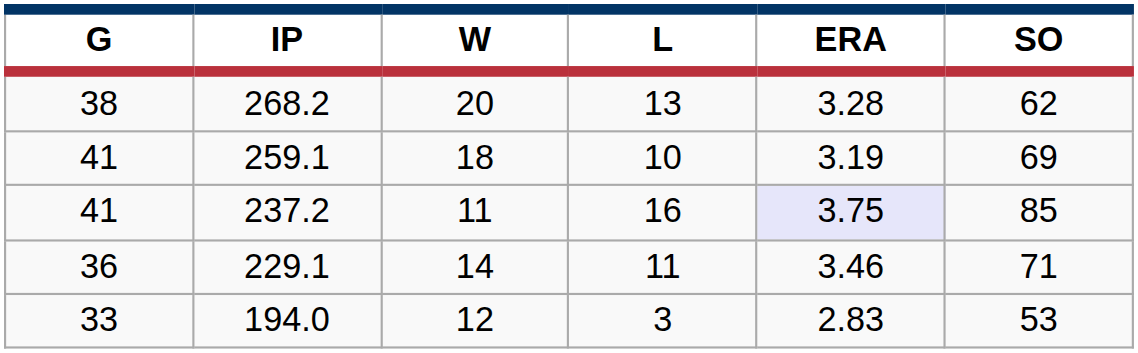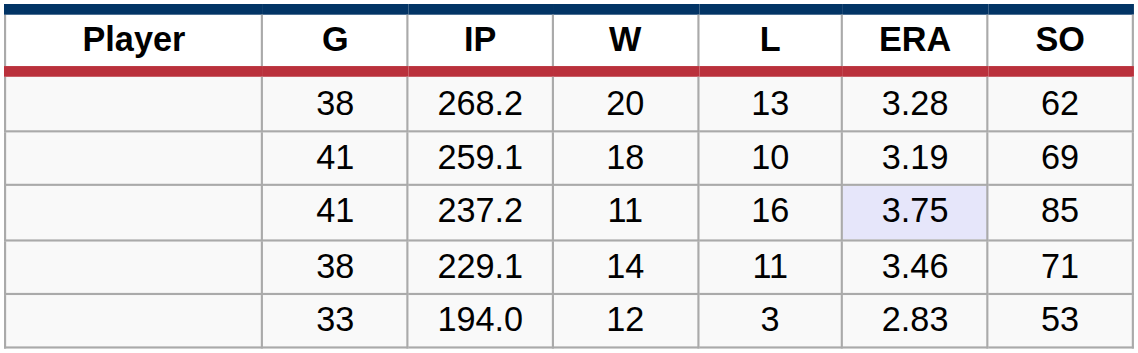 <table class="wikitable sortable">
 <tr>
+<th style="background:#FFFFFF; border-top:#023465 5px solid; border-bottom:#ba313c 5px solid;" width="16%">Player</th>
 <th style="background:#FFFFFF; border-top:#023465 5px solid; border-bottom:#ba313c 5px solid;" width="9%">G</th>
 <th style="background:#FFFFFF; border-top:#023465 5px solid; border-bottom:#ba313c 5px solid;" width="9%">IP</th>
 <th style="background:#FFFFFF; border-top:#023465 5px solid; border-bottom:#ba313c 5px solid;" width="9%">W</th>
 <th style="background:#FFFFFF; border-top:#023465 5px solid; border-bottom:#ba313c 5px solid;" width="9%">L</th>
 <th style="background:#FFFFFF; border-top:#023465 5px solid; border-bottom:#ba313c 5px solid;" width="9%">ERA</th>
 <th style="background:#FFFFFF; border-top:#023465 5px solid; border-bottom:#ba313c 5px solid;" width="9%">SO</th>
 </tr>
 <tr align="center">
+<td></td>
 <td>38</td>
 <td>268.2</td>
 <td>20</td>
 <td>13</td>
 <td>3.28</td>
 <td>62</td>
 </tr>
 <tr align="center">
+<td></td>
 <td>41</td>
 <td>259.1</td>
 <td>18</td>
 <td>10</td>
 <td>3.19</td>
 <td>69</td>
 </tr>
 <tr align="center">
+<td></td>
 <td>41</td>
 <td>237.2</td>
 <td>11</td>
 <td>16</td>
 <td style="background: lavender;">3.75</td>
 <td>85</td>
 </tr>
 <tr align="center">
-<td>36</td>
+<td></td>
+<td>38</td>
 <td>229.1</td>
 <td>14</td>
 <td>11</td>
 <td>3.46</td>
 <td>71</td>
 </tr>
 <tr align="center">
+<td></td>
 <td>33</td>
 <td>194.0</td>
 <td>12</td>
 <td>3</td>
 <td>2.83</td>
 <td>53</td>
 </tr>
 </table>
